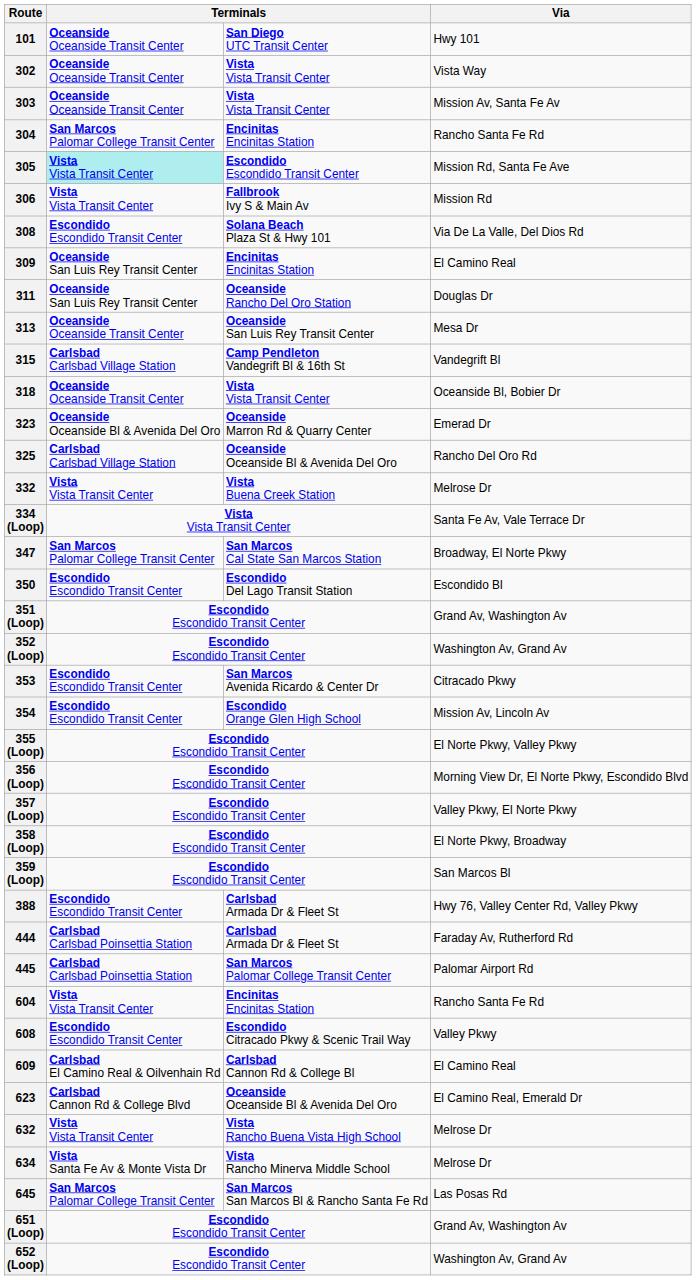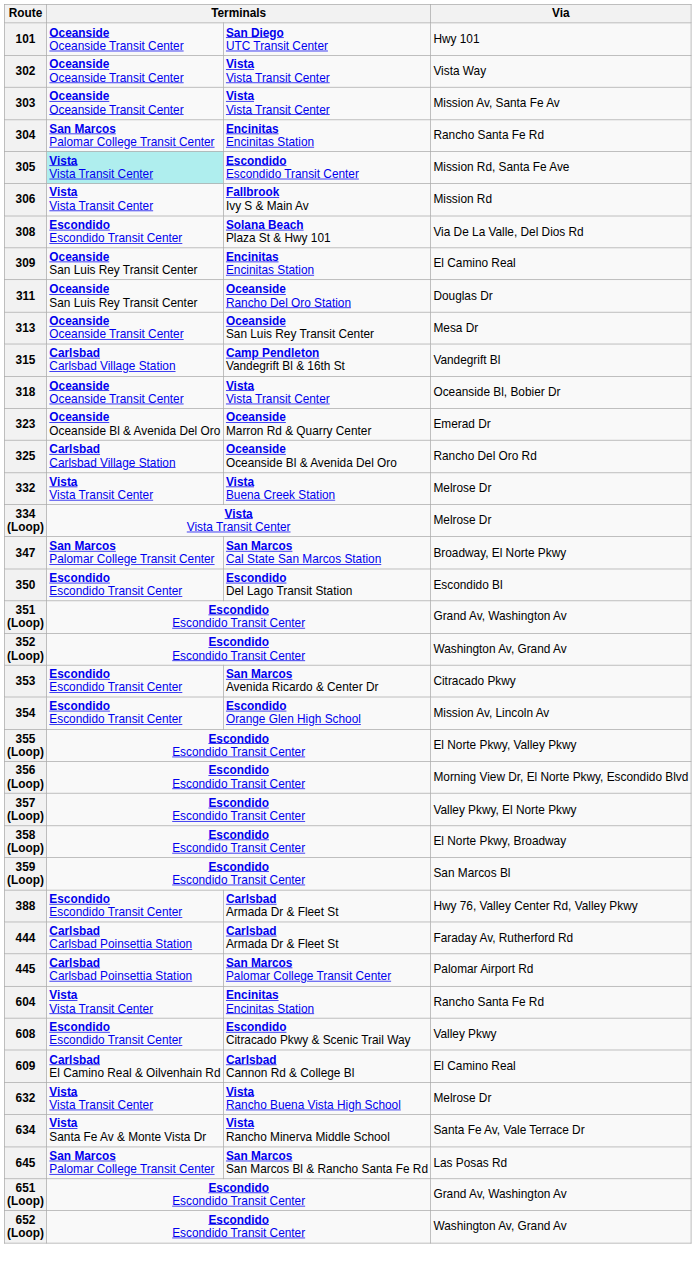 <table class="wikitable">
 <tr>
 <th>Route</th>
 <th colspan="2"><strong>Terminals</strong></th>
 <th>Via</th>
 </tr>
 <tr>
 <th>101</th>
 <td><strong><a href='#'>Oceanside</a></strong><br><a href='#'>Oceanside Transit Center</a></td>
 <td><strong><a href='#'>San Diego</a></strong><br><a href='#'>UTC Transit Center</a></td>
 <td>Hwy 101</td>
 </tr>
 <tr>
 <th>302</th>
 <td><strong><a href='#'>Oceanside</a></strong><br><a href='#'>Oceanside Transit Center</a></td>
 <td><strong><a href='#'>Vista</a></strong><br><a href='#'>Vista Transit Center</a></td>
 <td>Vista Way</td>
 </tr>
 <tr>
 <th>303</th>
 <td><strong><a href='#'>Oceanside</a></strong><br><a href='#'>Oceanside Transit Center</a></td>
 <td><strong><a href='#'>Vista</a></strong><br><a href='#'>Vista Transit Center</a></td>
 <td>Mission Av, Santa Fe Av</td>
 </tr>
 <tr>
 <th>304</th>
 <td><strong><a href='#'>San Marcos</a></strong><br><a href='#'>Palomar College Transit Center</a></td>
 <td><strong><a href='#'>Encinitas</a></strong><br><a href='#'>Encinitas Station</a></td>
 <td>Rancho Santa Fe Rd</td>
 </tr>
 <tr>
 <th>305</th>
 <td style="background: paleturquoise;"><strong><a href='#'>Vista</a></strong><br><a href='#'>Vista Transit Center</a></td>
 <td><strong><a href='#'>Escondido</a></strong><br><a href='#'>Escondido Transit Center</a></td>
 <td>Mission Rd, Santa Fe Ave</td>
 </tr>
 <tr>
 <th>306</th>
 <td><strong><a href='#'>Vista</a></strong><br><a href='#'>Vista Transit Center</a></td>
 <td><strong><a href='#'>Fallbrook</a></strong><br>Ivy S & Main Av</td>
 <td>Mission Rd</td>
 </tr>
 <tr>
 <th>308</th>
 <td><strong><a href='#'>Escondido</a></strong><br><a href='#'>Escondido Transit Center</a></td>
 <td><strong><a href='#'>Solana Beach</a></strong><br>Plaza St & Hwy 101</td>
 <td>Via De La Valle, Del Dios Rd</td>
 </tr>
 <tr>
 <th>309</th>
 <td><strong><a href='#'>Oceanside</a></strong><br>San Luis Rey Transit Center</td>
 <td><strong><a href='#'>Encinitas</a></strong><br><a href='#'>Encinitas Station</a></td>
 <td>El Camino Real</td>
 </tr>
 <tr>
 <th>311</th>
 <td><strong><a href='#'>Oceanside</a></strong><br>San Luis Rey Transit Center</td>
 <td><strong><a href='#'>Oceanside</a></strong><br><a href='#'>Rancho Del Oro Station</a></td>
 <td>Douglas Dr</td>
 </tr>
 <tr>
 <th>313</th>
 <td><strong><a href='#'>Oceanside</a></strong><br><a href='#'>Oceanside Transit Center</a></td>
 <td><strong><a href='#'>Oceanside</a></strong><br>San Luis Rey Transit Center</td>
 <td>Mesa Dr</td>
 </tr>
 <tr>
 <th>315</th>
 <td><strong><a href='#'>Carlsbad</a></strong><br><a href='#'>Carlsbad Village Station</a></td>
 <td><strong><a href='#'>Camp Pendleton</a></strong><br>Vandegrift Bl & 16th St</td>
 <td>Vandegrift Bl</td>
 </tr>
 <tr>
 <th>318</th>
 <td><strong><a href='#'>Oceanside</a></strong><br><a href='#'>Oceanside Transit Center</a></td>
 <td><strong><a href='#'>Vista</a></strong><br><a href='#'>Vista Transit Center</a></td>
 <td>Oceanside Bl, Bobier Dr</td>
 </tr>
 <tr>
 <th>323</th>
 <td><strong><a href='#'>Oceanside</a></strong><br>Oceanside Bl & Avenida Del Oro</td>
 <td><strong><a href='#'>Oceanside</a></strong><br>Marron Rd & Quarry Center</td>
 <td>Emerad Dr</td>
 </tr>
 <tr>
 <th>325</th>
 <td><strong><a href='#'>Carlsbad</a></strong><br><a href='#'>Carlsbad Village Station</a></td>
 <td><strong><a href='#'>Oceanside</a></strong><br>Oceanside Bl & Avenida Del Oro</td>
 <td>Rancho Del Oro Rd</td>
 </tr>
 <tr>
 <th>332</th>
 <td><strong><a href='#'>Vista</a></strong><br><a href='#'>Vista Transit Center</a></td>
 <td><strong><a href='#'>Vista</a></strong><br><a href='#'>Buena Creek Station</a></td>
 <td>Melrose Dr</td>
 </tr>
 <tr>
 <th>334<br>(Loop)</th>
 <td colspan="2" align="center"><strong><a href='#'>Vista</a></strong><br><a href='#'>Vista Transit Center</a></td>
-<td>Santa Fe Av, Vale Terrace Dr</td>
+<td>Melrose Dr</td>
 </tr>
 <tr>
 <th>347</th>
 <td><strong><a href='#'>San Marcos</a></strong><br><a href='#'>Palomar College Transit Center</a></td>
 <td><strong><a href='#'>San Marcos</a></strong><br><a href='#'>Cal State San Marcos Station</a></td>
 <td>Broadway, El Norte Pkwy</td>
 </tr>
 <tr>
 <th>350</th>
 <td><strong><a href='#'>Escondido</a></strong><br><a href='#'>Escondido Transit Center</a></td>
 <td><strong><a href='#'>Escondido</a></strong><br>Del Lago Transit Station</td>
 <td>Escondido Bl</td>
 </tr>
 <tr>
 <th>351<br>(Loop)</th>
 <td colspan="2" align="center"><strong><a href='#'>Escondido</a></strong><br><a href='#'>Escondido Transit Center</a></td>
 <td>Grand Av, Washington Av</td>
 </tr>
 <tr>
 <th>352<br>(Loop)</th>
 <td colspan="2" align="center"><strong><a href='#'>Escondido</a></strong><br><a href='#'>Escondido Transit Center</a></td>
 <td>Washington Av, Grand Av</td>
 </tr>
 <tr>
 <th>353</th>
 <td><strong><a href='#'>Escondido</a></strong><br><a href='#'>Escondido Transit Center</a></td>
 <td><strong><a href='#'>San Marcos</a></strong><br>Avenida Ricardo & Center Dr</td>
 <td>Citracado Pkwy</td>
 </tr>
 <tr>
 <th>354</th>
 <td><strong><a href='#'>Escondido</a></strong><br><a href='#'>Escondido Transit Center</a></td>
 <td><strong><a href='#'>Escondido</a></strong><br><a href='#'>Orange Glen High School</a></td>
 <td>Mission Av, Lincoln Av</td>
 </tr>
 <tr>
 <th>355<br>(Loop)</th>
 <td colspan="2" align="center"><strong><a href='#'>Escondido</a></strong><br><a href='#'>Escondido Transit Center</a></td>
 <td>El Norte Pkwy, Valley Pkwy</td>
 </tr>
 <tr>
 <th>356<br>(Loop)</th>
 <td colspan="2" align="center"><strong><a href='#'>Escondido</a></strong><br><a href='#'>Escondido Transit Center</a></td>
 <td>Morning View Dr, El Norte Pkwy, Escondido Blvd</td>
 </tr>
 <tr>
 <th>357<br>(Loop)</th>
 <td colspan="2" align="center"><strong><a href='#'>Escondido</a></strong><br><a href='#'>Escondido Transit Center</a></td>
 <td>Valley Pkwy, El Norte Pkwy</td>
 </tr>
 <tr>
 <th>358<br>(Loop)</th>
 <td colspan="2" align="center"><strong><a href='#'>Escondido</a></strong><br><a href='#'>Escondido Transit Center</a></td>
 <td>El Norte Pkwy, Broadway</td>
 </tr>
 <tr>
 <th>359<br>(Loop)</th>
 <td colspan="2" align="center"><strong><a href='#'>Escondido</a></strong><br><a href='#'>Escondido Transit Center</a></td>
 <td>San Marcos Bl</td>
 </tr>
 <tr>
 <th>388</th>
 <td><strong><a href='#'>Escondido</a></strong><br><a href='#'>Escondido Transit Center</a></td>
 <td><strong><a href='#'>Carlsbad</a></strong><br>Armada Dr & Fleet St</td>
 <td>Hwy 76, Valley Center Rd, Valley Pkwy</td>
 </tr>
 <tr>
 <th>444</th>
 <td><strong><a href='#'>Carlsbad</a></strong><br><a href='#'>Carlsbad Poinsettia Station</a></td>
 <td><strong><a href='#'>Carlsbad</a></strong><br>Armada Dr & Fleet St</td>
 <td>Faraday Av, Rutherford Rd</td>
 </tr>
 <tr>
 <th>445</th>
 <td><strong><a href='#'>Carlsbad</a></strong><br><a href='#'>Carlsbad Poinsettia Station</a></td>
 <td><strong><a href='#'>San Marcos</a></strong><br><a href='#'>Palomar College Transit Center</a></td>
 <td>Palomar Airport Rd</td>
 </tr>
 <tr>
 <th>604</th>
 <td><strong><a href='#'>Vista</a></strong><br><a href='#'>Vista Transit Center</a></td>
 <td><strong><a href='#'>Encinitas</a></strong><br><a href='#'>Encinitas Station</a></td>
 <td>Rancho Santa Fe Rd</td>
 </tr>
 <tr>
 <th>608</th>
 <td><strong><a href='#'>Escondido</a></strong><br><a href='#'>Escondido Transit Center</a></td>
 <td><strong><a href='#'>Escondido</a></strong><br>Citracado Pkwy & Scenic Trail Way</td>
 <td>Valley Pkwy</td>
 </tr>
 <tr>
 <th>609</th>
 <td><strong><a href='#'>Carlsbad</a></strong><br>El Camino Real & Oilvenhain Rd</td>
 <td><strong><a href='#'>Carlsbad</a></strong><br>Cannon Rd & College Bl</td>
 <td>El Camino Real</td>
 </tr>
 <tr>
-<th>623</th>
-<td><strong><a href='#'>Carlsbad</a></strong><br>Cannon Rd & College Blvd</td>
-<td><strong><a href='#'>Oceanside</a></strong><br>Oceanside Bl & Avenida Del Oro</td>
-<td>El Camino Real, Emerald Dr</td>
-</tr>
-<tr>
 <th>632</th>
 <td><strong><a href='#'>Vista</a></strong><br><a href='#'>Vista Transit Center</a></td>
 <td><strong><a href='#'>Vista</a></strong><br><a href='#'>Rancho Buena Vista High School</a></td>
 <td>Melrose Dr</td>
 </tr>
 <tr>
 <th>634</th>
 <td><strong><a href='#'>Vista</a></strong><br>Santa Fe Av & Monte Vista Dr</td>
 <td><strong><a href='#'>Vista</a></strong><br>Rancho Minerva Middle School</td>
-<td>Melrose Dr</td>
+<td>Santa Fe Av, Vale Terrace Dr</td>
 </tr>
 <tr>
 <th>645</th>
 <td><strong><a href='#'>San Marcos</a></strong><br><a href='#'>Palomar College Transit Center</a></td>
 <td><strong><a href='#'>San Marcos</a></strong><br>San Marcos Bl & Rancho Santa Fe Rd</td>
 <td>Las Posas Rd</td>
 </tr>
 <tr>
 <th>651<br>(Loop)</th>
 <td colspan="2" align="center"><strong><a href='#'>Escondido</a></strong><br><a href='#'>Escondido Transit Center</a></td>
 <td>Grand Av, Washington Av</td>
 </tr>
 <tr>
 <th>652<br>(Loop)</th>
 <td colspan="2" align="center"><strong><a href='#'>Escondido</a></strong><br><a href='#'>Escondido Transit Center</a></td>
 <td>Washington Av, Grand Av</td>
 </tr>
 </table>
